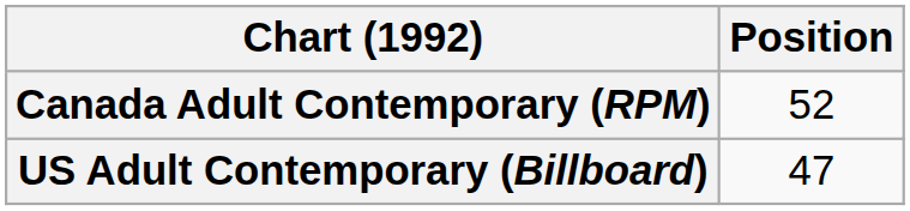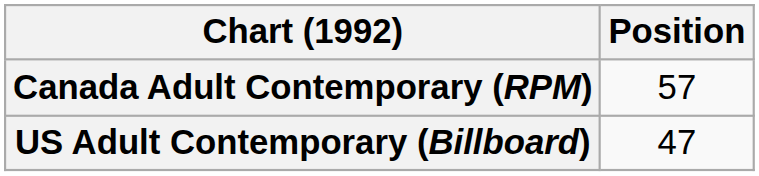 <table class="wikitable plainrowheaders" style="text-align:center">
 <tr>
 <th>Chart (1992)</th>
 <th>Position</th>
 </tr>
 <tr>
 <th scope="row">Canada Adult Contemporary (<em>RPM</em>)</th>
-<td>52</td>
+<td>57</td>
 </tr>
 <tr>
 <th scope="row">US Adult Contemporary (<em>Billboard</em>)</th>
 <td>47</td>
 </tr>
 </table>
